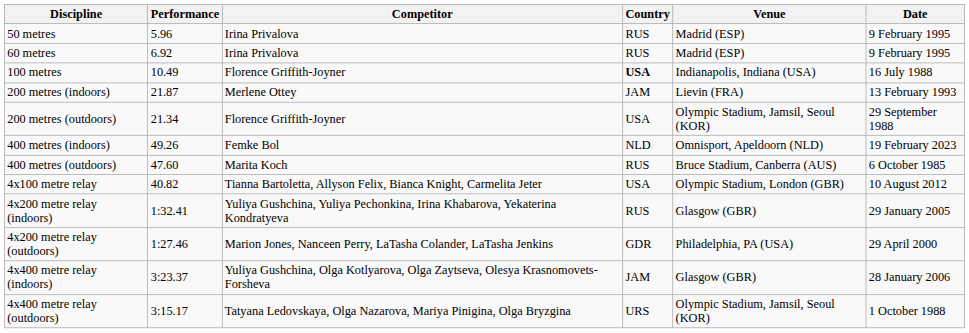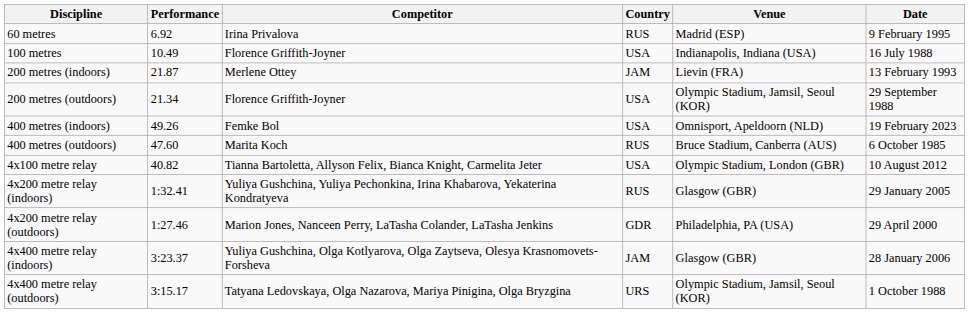 <table class="wikitable">
 <tr>
 <th>Discipline</th>
 <th>Performance</th>
 <th>Competitor</th>
 <th>Country</th>
 <th>Venue</th>
 <th>Date</th>
-</tr>
-<tr>
-<td>50 metres</td>
-<td>5.96</td>
-<td>Irina Privalova</td>
-<td>RUS</td>
-<td>Madrid (ESP)</td>
-<td>9 February 1995</td>
 </tr>
 <tr>
 <td>60 metres</td>
 <td>6.92</td>
 <td>Irina Privalova</td>
 <td>RUS</td>
 <td>Madrid (ESP)</td>
 <td>9 February 1995</td>
 </tr>
 <tr>
 <td>100 metres</td>
 <td>10.49</td>
 <td>Florence Griffith-Joyner</td>
-<td><strong>USA</strong></td>
+<td>USA</td>
 <td>Indianapolis, Indiana (USA)</td>
 <td>16 July 1988</td>
 </tr>
 <tr>
 <td>200 metres (indoors)</td>
 <td>21.87</td>
 <td>Merlene Ottey</td>
 <td>JAM</td>
 <td>Lievin (FRA)</td>
 <td>13 February 1993</td>
 </tr>
 <tr>
 <td>200 metres (outdoors)</td>
 <td>21.34</td>
 <td>Florence Griffith-Joyner</td>
 <td>USA</td>
 <td>Olympic Stadium, Jamsil, Seoul (KOR)</td>
 <td>29 September 1988</td>
 </tr>
 <tr>
 <td>400 metres (indoors)</td>
 <td>49.26</td>
 <td>Femke Bol</td>
-<td>NLD</td>
+<td>USA</td>
 <td>Omnisport, Apeldoorn (NLD)</td>
 <td>19 February 2023</td>
 </tr>
 <tr>
 <td>400 metres (outdoors)</td>
 <td>47.60</td>
 <td>Marita Koch</td>
 <td>RUS</td>
 <td>Bruce Stadium, Canberra (AUS)</td>
 <td>6 October 1985</td>
 </tr>
 <tr>
 <td>4x100 metre relay</td>
 <td>40.82</td>
 <td>Tianna Bartoletta, Allyson Felix, Bianca Knight, Carmelita Jeter</td>
 <td>USA</td>
 <td>Olympic Stadium, London (GBR)</td>
 <td>10 August 2012</td>
 </tr>
 <tr>
 <td>4x200 metre relay (indoors)</td>
 <td>1:32.41</td>
 <td>Yuliya Gushchina, Yuliya Pechonkina, Irina Khabarova, Yekaterina Kondratyeva</td>
 <td>RUS</td>
 <td>Glasgow (GBR)</td>
 <td>29 January 2005</td>
 </tr>
 <tr>
 <td>4x200 metre relay (outdoors)</td>
 <td>1:27.46</td>
 <td>Marion Jones, Nanceen Perry, LaTasha Colander, LaTasha Jenkins</td>
 <td>GDR</td>
 <td>Philadelphia, PA (USA)</td>
 <td>29 April 2000</td>
 </tr>
 <tr>
 <td>4x400 metre relay (indoors)</td>
 <td>3:23.37</td>
 <td>Yuliya Gushchina, Olga Kotlyarova, Olga Zaytseva, Olesya Krasnomovets-Forsheva</td>
 <td>JAM</td>
 <td>Glasgow (GBR)</td>
 <td>28 January 2006</td>
 </tr>
 <tr>
 <td>4x400 metre relay (outdoors)</td>
 <td>3:15.17</td>
 <td>Tatyana Ledovskaya, Olga Nazarova, Mariya Pinigina, Olga Bryzgina</td>
 <td>URS</td>
 <td>Olympic Stadium, Jamsil, Seoul (KOR)</td>
 <td>1 October 1988</td>
 </tr>
 </table>
